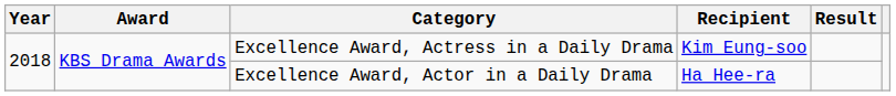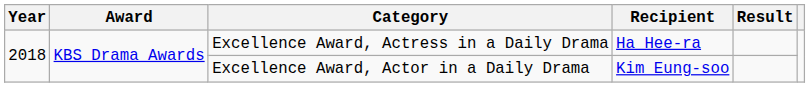 <table class="wikitable">
 <tr>
 <th>Year</th>
 <th>Award</th>
 <th>Category</th>
 <th>Recipient</th>
 <th>Result</th>
 <th></th>
 </tr>
 <tr>
 <td rowspan="2">2018</td>
 <td rowspan="2"><a href='#'>KBS Drama Awards</a></td>
 <td>Excellence Award, Actress in a Daily Drama</td>
-<td><a href='#'>Kim Eung-soo</a></td>
+<td><a href='#'>Ha Hee-ra</a></td>
 <td></td>
 <td rowspan="2"></td>
 </tr>
 <tr>
 <td>Excellence Award, Actor in a Daily Drama</td>
-<td><a href='#'>Ha Hee-ra</a></td>
+<td><a href='#'>Kim Eung-soo</a></td>
 <td></td>
 </tr>
 </table>
